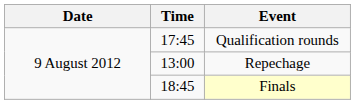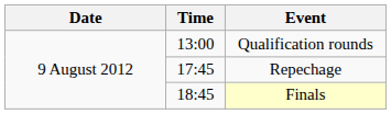 <table class = "wikitable" style="text-align:center;">
 <tr>
 <th width=150>Date</th>
 <th width=50>Time</th>
 <th width=150>Event</th>
 </tr>
 <tr>
 <td rowspan=3>9 August 2012</td>
-<td>17:45</td>
+<td>13:00</td>
 <td>Qualification rounds</td>
 </tr>
 <tr>
-<td>13:00</td>
+<td>17:45</td>
 <td>Repechage</td>
 </tr>
 <tr>
 <td>18:45</td>
 <td bgcolor=ffffcc>Finals</td>
 </tr>
 </table>
